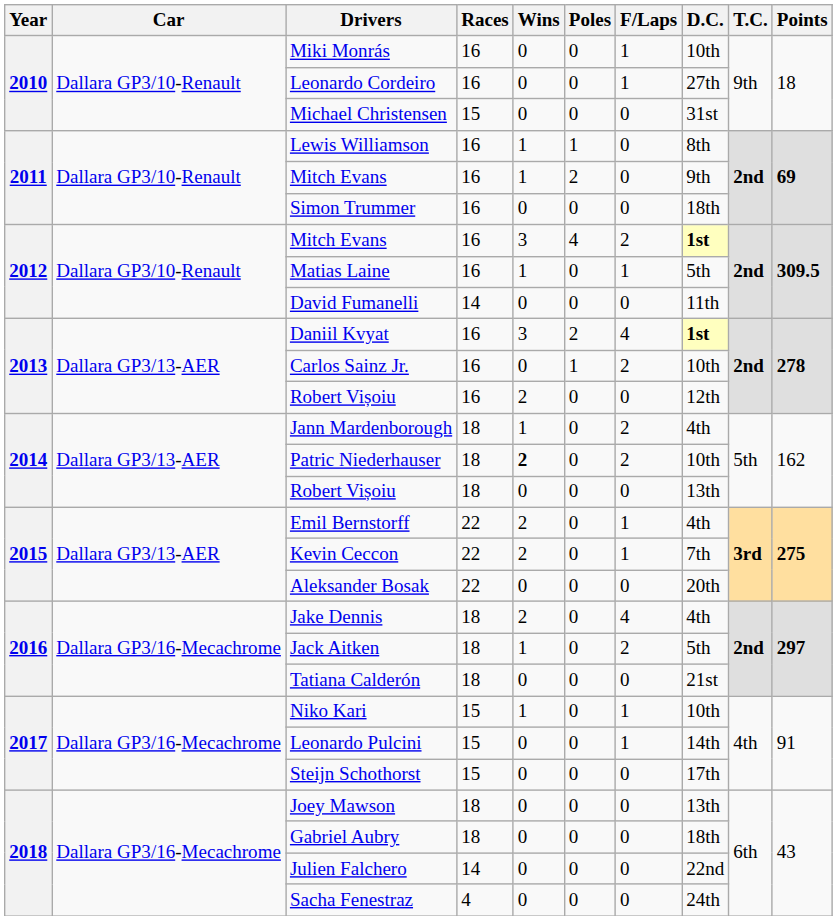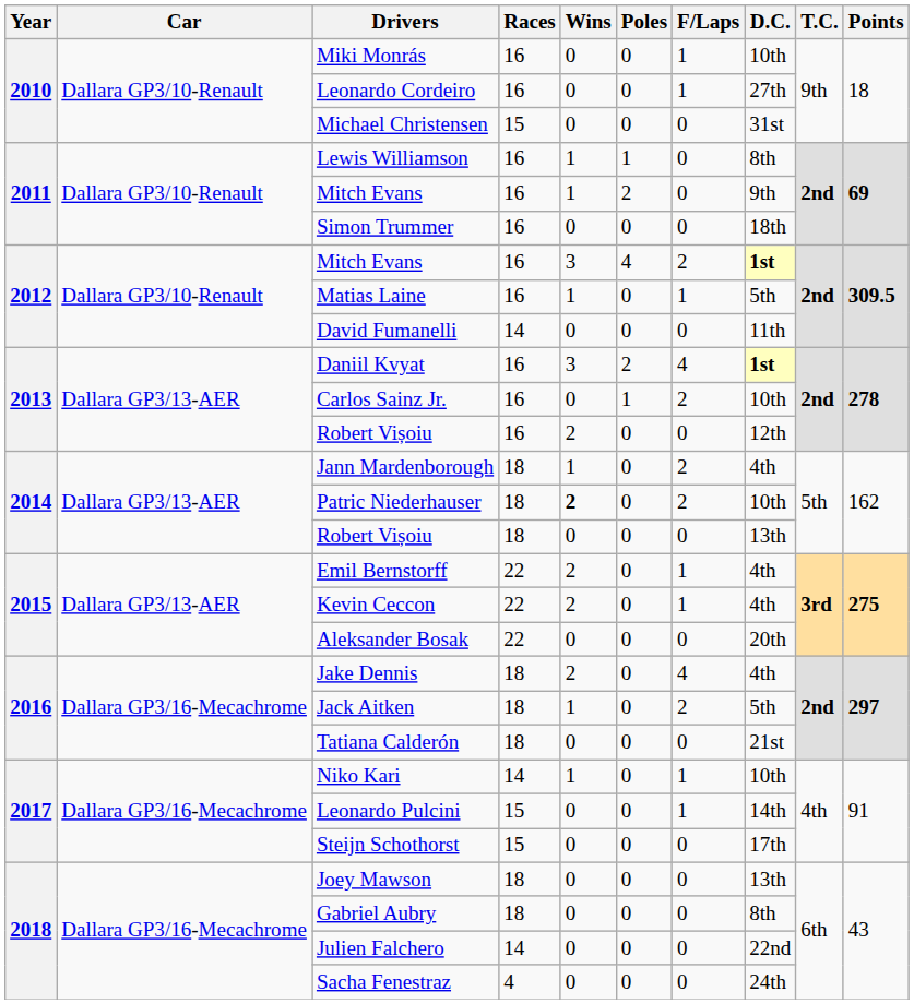 <table class="wikitable" style="font-size:85%">
 <tr>
 <th>Year</th>
 <th>Car</th>
 <th>Drivers</th>
 <th>Races</th>
 <th>Wins</th>
 <th>Poles</th>
 <th>F/Laps</th>
 <th>D.C.</th>
 <th>T.C.</th>
 <th>Points</th>
 </tr>
 <tr>
 <th rowspan="3"><a href='#'>2010</a></th>
 <td rowspan="3"><a href='#'>Dallara GP3/10</a>-<a href='#'>Renault</a></td>
 <td> <a href='#'>Miki Monrás</a></td>
 <td>16</td>
 <td>0</td>
 <td>0</td>
 <td>1</td>
 <td>10th</td>
 <td rowspan=3>9th</td>
 <td rowspan=3>18</td>
 </tr>
 <tr>
 <td> <a href='#'>Leonardo Cordeiro</a></td>
 <td>16</td>
 <td>0</td>
 <td>0</td>
 <td>1</td>
 <td>27th</td>
 </tr>
 <tr>
 <td> <a href='#'>Michael Christensen</a></td>
 <td>15</td>
 <td>0</td>
 <td>0</td>
 <td>0</td>
 <td>31st</td>
 </tr>
 <tr>
 <th rowspan="3"><a href='#'>2011</a></th>
 <td rowspan="3"><a href='#'>Dallara GP3/10</a>-<a href='#'>Renault</a></td>
 <td> <a href='#'>Lewis Williamson</a></td>
 <td>16</td>
 <td>1</td>
 <td>1</td>
 <td>0</td>
 <td>8th</td>
 <td rowspan=3 style="background:#DFDFDF;"><strong>2nd</strong></td>
 <td rowspan=3 style="background:#DFDFDF;"><strong>69</strong></td>
 </tr>
 <tr>
 <td> <a href='#'>Mitch Evans</a></td>
 <td>16</td>
 <td>1</td>
 <td>2</td>
 <td>0</td>
 <td>9th</td>
 </tr>
 <tr>
 <td> <a href='#'>Simon Trummer</a></td>
 <td>16</td>
 <td>0</td>
 <td>0</td>
 <td>0</td>
 <td>18th</td>
 </tr>
 <tr>
 <th rowspan="3"><a href='#'>2012</a></th>
 <td rowspan="3"><a href='#'>Dallara GP3/10</a>-<a href='#'>Renault</a></td>
 <td> <a href='#'>Mitch Evans</a></td>
 <td>16</td>
 <td>3</td>
 <td>4</td>
 <td>2</td>
 <td style="background:#FFFFBF;"><strong>1st</strong></td>
 <td rowspan=3 style="background:#DFDFDF;"><strong>2nd</strong></td>
 <td rowspan=3 style="background:#DFDFDF;"><strong>309.5</strong></td>
 </tr>
 <tr>
 <td> <a href='#'>Matias Laine</a></td>
 <td>16</td>
 <td>1</td>
 <td>0</td>
 <td>1</td>
 <td>5th</td>
 </tr>
 <tr>
 <td> <a href='#'>David Fumanelli</a></td>
 <td>14</td>
 <td>0</td>
 <td>0</td>
 <td>0</td>
 <td>11th</td>
 </tr>
 <tr>
 <th rowspan="3"><a href='#'>2013</a></th>
 <td rowspan="3"><a href='#'>Dallara GP3/13</a>-<a href='#'>AER</a></td>
 <td> <a href='#'>Daniil Kvyat</a></td>
 <td>16</td>
 <td>3</td>
 <td>2</td>
 <td>4</td>
 <td style="background:#FFFFBF;"><strong>1st</strong></td>
 <td rowspan=3 style="background:#DFDFDF;"><strong>2nd</strong></td>
 <td rowspan=3 style="background:#DFDFDF;"><strong>278</strong></td>
 </tr>
 <tr>
 <td> <a href='#'>Carlos Sainz Jr.</a></td>
 <td>16</td>
 <td>0</td>
 <td>1</td>
 <td>2</td>
 <td>10th</td>
 </tr>
 <tr>
 <td> <a href='#'>Robert Vișoiu</a></td>
 <td>16</td>
 <td>2</td>
 <td>0</td>
 <td>0</td>
 <td>12th</td>
 </tr>
 <tr>
 <th rowspan="3"><a href='#'>2014</a></th>
 <td rowspan="3"><a href='#'>Dallara GP3/13</a>-<a href='#'>AER</a></td>
 <td> <a href='#'>Jann Mardenborough</a></td>
 <td>18</td>
 <td>1</td>
 <td>0</td>
 <td>2</td>
 <td>4th</td>
 <td rowspan=3>5th</td>
 <td rowspan=3>162</td>
 </tr>
 <tr>
 <td> <a href='#'>Patric Niederhauser</a></td>
 <td>18</td>
 <td><strong>2</strong></td>
 <td>0</td>
 <td>2</td>
 <td>10th</td>
 </tr>
 <tr>
 <td> <a href='#'>Robert Vișoiu</a></td>
 <td>18</td>
 <td>0</td>
 <td>0</td>
 <td>0</td>
 <td>13th</td>
 </tr>
 <tr>
 <th rowspan=3><a href='#'>2015</a></th>
 <td rowspan=3><a href='#'>Dallara GP3/13</a>-<a href='#'>AER</a></td>
 <td> <a href='#'>Emil Bernstorff</a></td>
 <td>22</td>
 <td>2</td>
 <td>0</td>
 <td>1</td>
 <td>4th</td>
 <td rowspan="3" style="background:#ffdf9f;"><strong>3rd</strong></td>
 <td rowspan="3" style="background:#ffdf9f;"><strong>275</strong></td>
 </tr>
 <tr>
 <td> <a href='#'>Kevin Ceccon</a></td>
 <td>22</td>
 <td>2</td>
 <td>0</td>
 <td>1</td>
-<td>7th</td>
+<td>4th</td>
 </tr>
 <tr>
 <td> <a href='#'>Aleksander Bosak</a></td>
 <td>22</td>
 <td>0</td>
 <td>0</td>
 <td>0</td>
 <td>20th</td>
 </tr>
 <tr>
 <th rowspan=3><a href='#'>2016</a></th>
 <td rowspan=3><a href='#'>Dallara GP3/16</a>-<a href='#'>Mecachrome</a></td>
 <td> <a href='#'>Jake Dennis</a></td>
 <td>18</td>
 <td>2</td>
 <td>0</td>
 <td>4</td>
 <td>4th</td>
 <td rowspan=3 style="background:#DFDFDF;"><strong>2nd</strong></td>
 <td rowspan=3 style="background:#DFDFDF;"><strong>297</strong></td>
 </tr>
 <tr>
 <td> <a href='#'>Jack Aitken</a></td>
 <td>18</td>
 <td>1</td>
 <td>0</td>
 <td>2</td>
 <td>5th</td>
 </tr>
 <tr>
 <td> <a href='#'>Tatiana Calderón</a></td>
 <td>18</td>
 <td>0</td>
 <td>0</td>
 <td>0</td>
 <td>21st</td>
 </tr>
 <tr>
 <th rowspan=3><a href='#'>2017</a></th>
 <td rowspan=3><a href='#'>Dallara GP3/16</a>-<a href='#'>Mecachrome</a></td>
 <td> <a href='#'>Niko Kari</a></td>
-<td>15</td>
+<td>14</td>
 <td>1</td>
 <td>0</td>
 <td>1</td>
 <td>10th</td>
 <td rowspan=3>4th</td>
 <td rowspan=3>91</td>
 </tr>
 <tr>
 <td> <a href='#'>Leonardo Pulcini</a></td>
 <td>15</td>
 <td>0</td>
 <td>0</td>
 <td>1</td>
 <td>14th</td>
 </tr>
 <tr>
 <td> <a href='#'>Steijn Schothorst</a></td>
 <td>15</td>
 <td>0</td>
 <td>0</td>
 <td>0</td>
 <td>17th</td>
 </tr>
 <tr>
 <th rowspan=4><a href='#'>2018</a></th>
 <td rowspan=4><a href='#'>Dallara GP3/16</a>-<a href='#'>Mecachrome</a></td>
 <td> <a href='#'>Joey Mawson</a></td>
 <td>18</td>
 <td>0</td>
 <td>0</td>
 <td>0</td>
 <td>13th</td>
 <td rowspan=4>6th</td>
 <td rowspan=4>43</td>
 </tr>
 <tr>
 <td> <a href='#'>Gabriel Aubry</a></td>
 <td>18</td>
 <td>0</td>
 <td>0</td>
 <td>0</td>
-<td>18th</td>
+<td>8th</td>
 </tr>
 <tr>
 <td> <a href='#'>Julien Falchero</a></td>
 <td>14</td>
 <td>0</td>
 <td>0</td>
 <td>0</td>
 <td>22nd</td>
 </tr>
 <tr>
 <td> <a href='#'>Sacha Fenestraz</a></td>
 <td>4</td>
 <td>0</td>
 <td>0</td>
 <td>0</td>
 <td>24th</td>
 </tr>
 </table>
